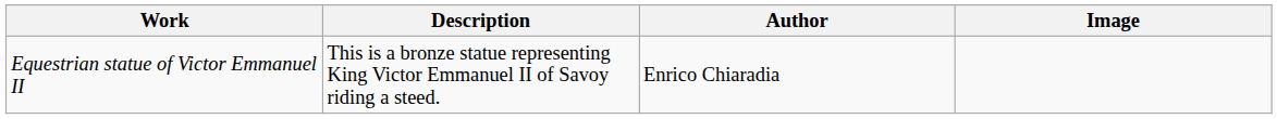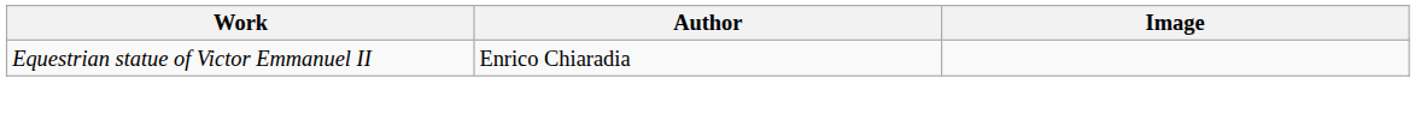 <table class="wikitable" style="text-align: center; width:80%; margin-left:auto; margin-right:auto;">
 <tr>
 <th width=130>Work</th>
-<th width=130>Description</th>
 <th width=130>Author</th>
 <th width=130>Image</th>
 </tr>
 <tr>
 <td align="left"><em>Equestrian statue of Victor Emmanuel II</em></td>
-<td align="left">This is a bronze statue representing King Victor Emmanuel II of Savoy riding a steed.</td>
 <td align="left">Enrico Chiaradia</td>
 <td></td>
 </tr>
 </table>
